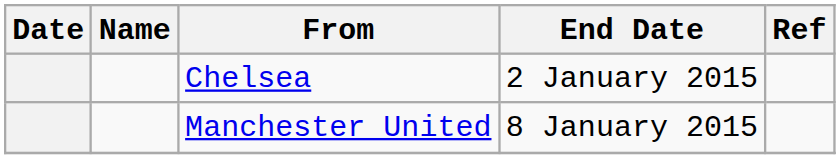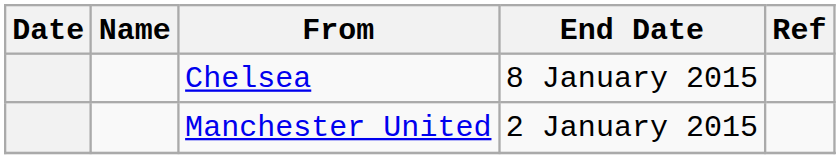 <table class="wikitable sortable plainrowheaders">
 <tr>
 <th scope=col>Date</th>
 <th scope=col>Name</th>
 <th scope=col>From</th>
 <th scope=col>End Date</th>
 <th scope=col class=unsortable>Ref</th>
 </tr>
 <tr>
 <th scope=row></th>
 <td></td>
 <td><a href='#'>Chelsea</a></td>
-<td>2 January 2015</td>
+<td>8 January 2015</td>
 <td></td>
 </tr>
 <tr>
 <th scope=row></th>
 <td></td>
 <td><a href='#'>Manchester United</a></td>
-<td>8 January 2015</td>
+<td>2 January 2015</td>
 <td></td>
 </tr>
 <tr>
 </tr>
 </table>
